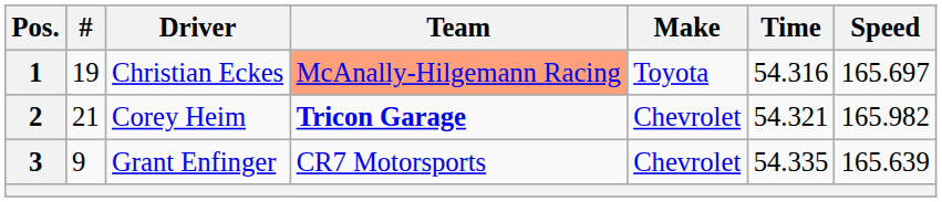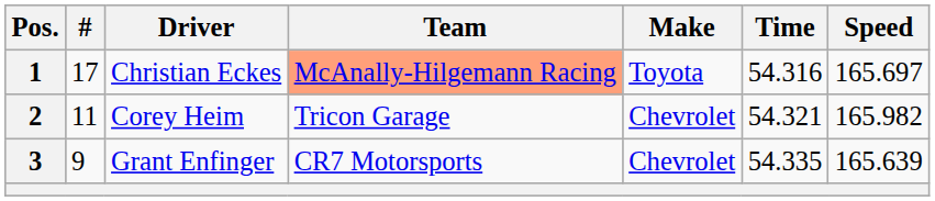 <table class="wikitable" style="font-size:95%">
 <tr>
 <th>Pos.</th>
 <th>#</th>
 <th>Driver</th>
 <th>Team</th>
 <th>Make</th>
 <th>Time</th>
 <th>Speed</th>
 </tr>
 <tr>
 <th>1</th>
-<td>19</td>
+<td>17</td>
 <td><a href='#'>Christian Eckes</a></td>
 <td style="background: lightsalmon;"><a href='#'>McAnally-Hilgemann Racing</a></td>
 <td><a href='#'>Toyota</a></td>
 <td>54.316</td>
 <td>165.697</td>
 </tr>
 <tr>
 <th>2</th>
-<td>21</td>
+<td>11</td>
 <td><a href='#'>Corey Heim</a></td>
-<td><strong><a href='#'>Tricon Garage</a></strong></td>
+<td><a href='#'>Tricon Garage</a></td>
 <td><a href='#'>Chevrolet</a></td>
 <td>54.321</td>
 <td>165.982</td>
 </tr>
 <tr>
 <th>3</th>
 <td>9</td>
 <td><a href='#'>Grant Enfinger</a></td>
 <td><a href='#'>CR7 Motorsports</a></td>
 <td><a href='#'>Chevrolet</a></td>
 <td>54.335</td>
 <td>165.639</td>
 </tr>
 <tr>
 <th colspan="7"></th>
 </tr>
 </table>
